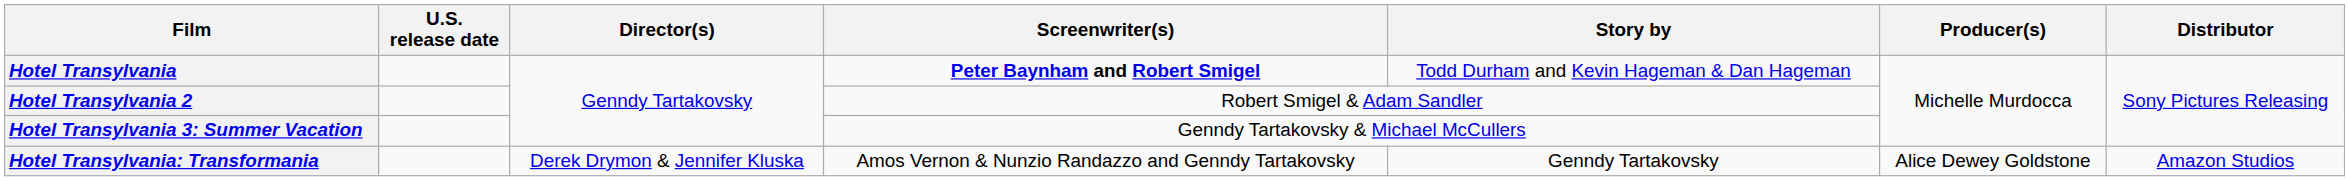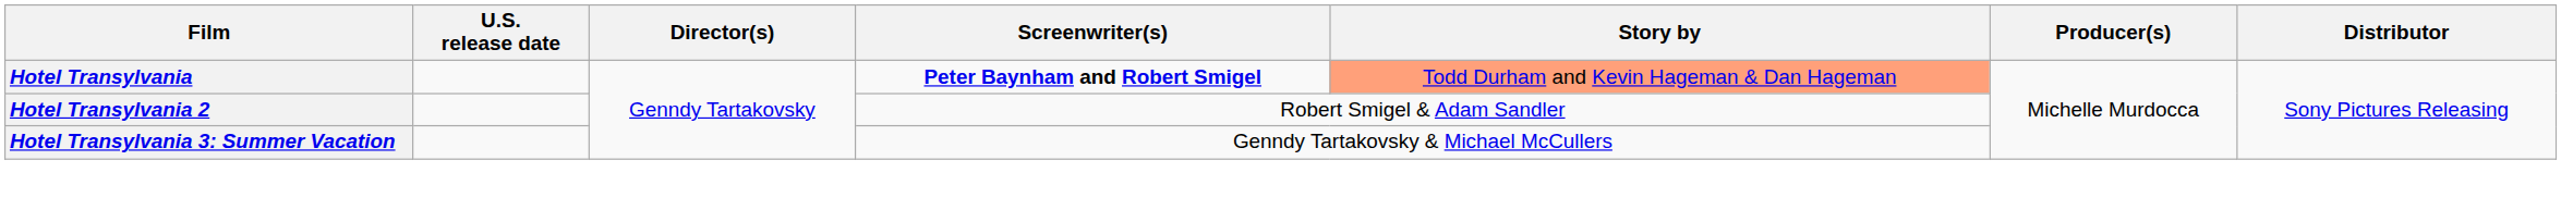 <table class="wikitable plainrowheaders" style="text-align:center" width=100%>
 <tr>
 <th scope="col" style="width:16%;">Film</th>
 <th scope="col">U.S. <br>release date</th>
 <th scope="col">Director(s)</th>
 <th scope="col">Screenwriter(s)</th>
 <th scope="col">Story by</th>
 <th scope="col">Producer(s)</th>
 <th scope="col">Distributor</th>
 </tr>
 <tr>
 <th scope="row" style="text-align:left"><em><a href='#'>Hotel Transylvania</a></em></th>
 <td style="text-align:center"></td>
 <td rowspan="3"><a href='#'>Genndy Tartakovsky</a></td>
 <td><strong><a href='#'>Peter Baynham</a> and <a href='#'>Robert Smigel</a></strong></td>
-<td><a href='#'>Todd Durham</a> and <a href='#'>Kevin Hageman & Dan Hageman</a></td>
+<td style="background: lightsalmon;"><a href='#'>Todd Durham</a> and <a href='#'>Kevin Hageman & Dan Hageman</a></td>
 <td rowspan="3">Michelle Murdocca</td>
 <td rowspan="3"><a href='#'>Sony Pictures Releasing</a></td>
 </tr>
 <tr>
 <th scope="row" style="text-align:left"><em><a href='#'>Hotel Transylvania 2</a></em></th>
 <td style="text-align:center"></td>
 <td colspan="2">Robert Smigel & <a href='#'>Adam Sandler</a></td>
 </tr>
 <tr>
 <th scope="row" style="text-align:left"><em><a href='#'>Hotel Transylvania 3: Summer Vacation</a></em></th>
 <td style="text-align:center"></td>
 <td colspan="2">Genndy Tartakovsky & <a href='#'>Michael McCullers</a></td>
 </tr>
-<tr>
-<th scope="row" style="text-align:left"><em><a href='#'>Hotel Transylvania: Transformania</a></em></th>
-<td style="text-align:center"></td>
-<td><a href='#'>Derek Drymon</a> & <a href='#'>Jennifer Kluska</a></td>
-<td>Amos Vernon & Nunzio Randazzo and Genndy Tartakovsky</td>
-<td>Genndy Tartakovsky</td>
-<td>Alice Dewey Goldstone</td>
-<td><a href='#'>Amazon Studios</a></td>
-</tr>
 </table>
